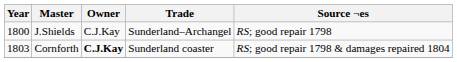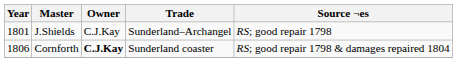 <table class=" wikitable">
 <tr>
 <th>Year</th>
 <th>Master</th>
 <th>Owner</th>
 <th>Trade</th>
 <th>Source &notes</th>
 </tr>
 <tr>
-<td>1800</td>
+<td>1801</td>
 <td>J.Shields</td>
 <td>C.J.Kay</td>
 <td>Sunderland–Archangel</td>
 <td><em>RS</em>; good repair 1798</td>
 </tr>
 <tr>
-<td>1803</td>
+<td>1806</td>
 <td>Cornforth</td>
 <td><strong>C.J.Kay</strong></td>
 <td>Sunderland coaster</td>
 <td><em>RS</em>; good repair 1798 & damages repaired 1804</td>
 </tr>
 <tr>
 </tr>
 </table>
